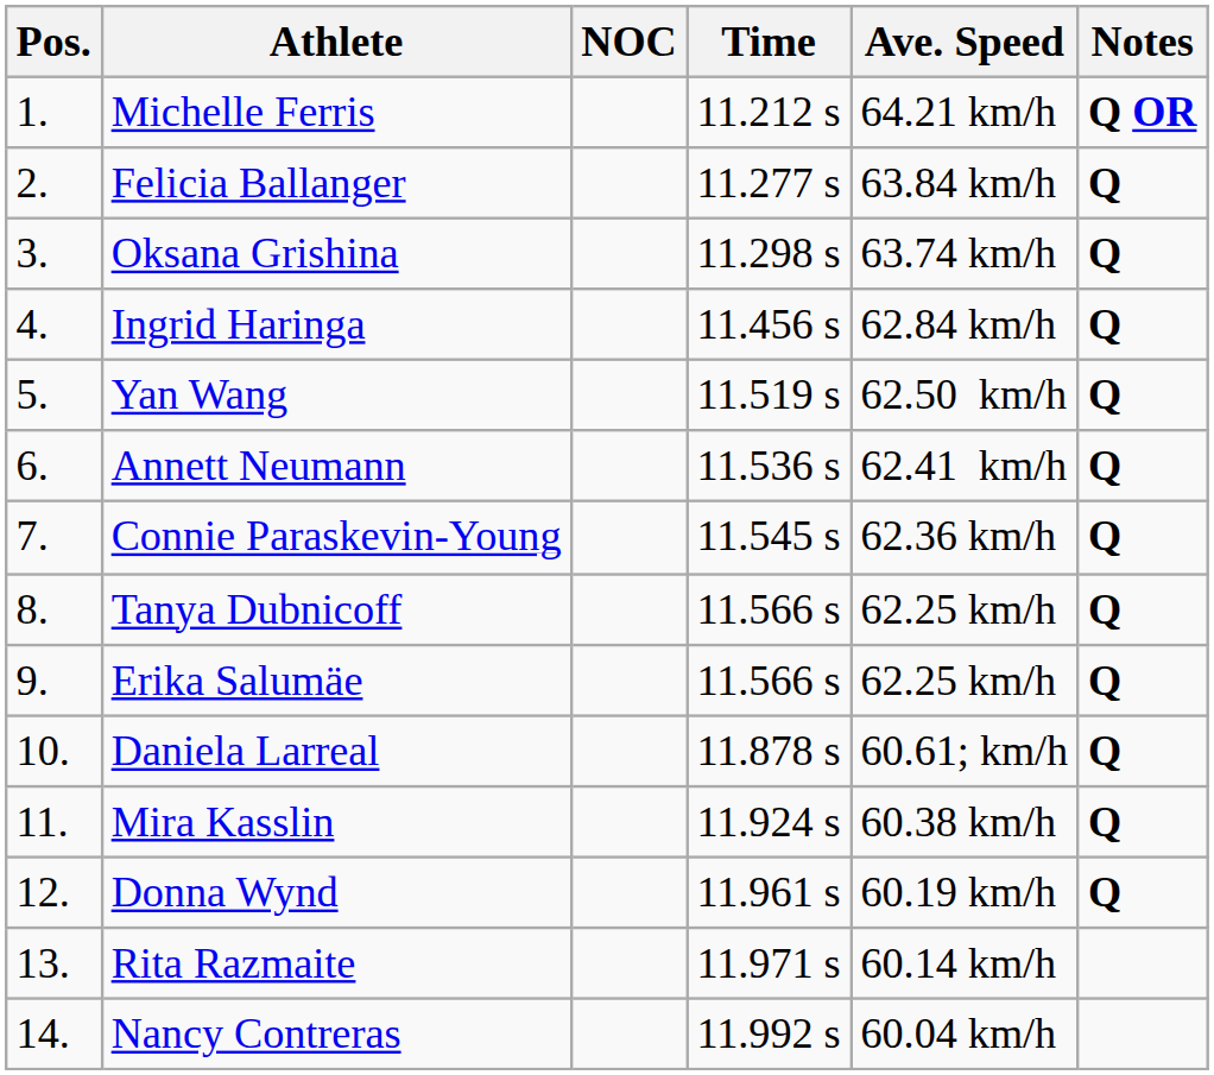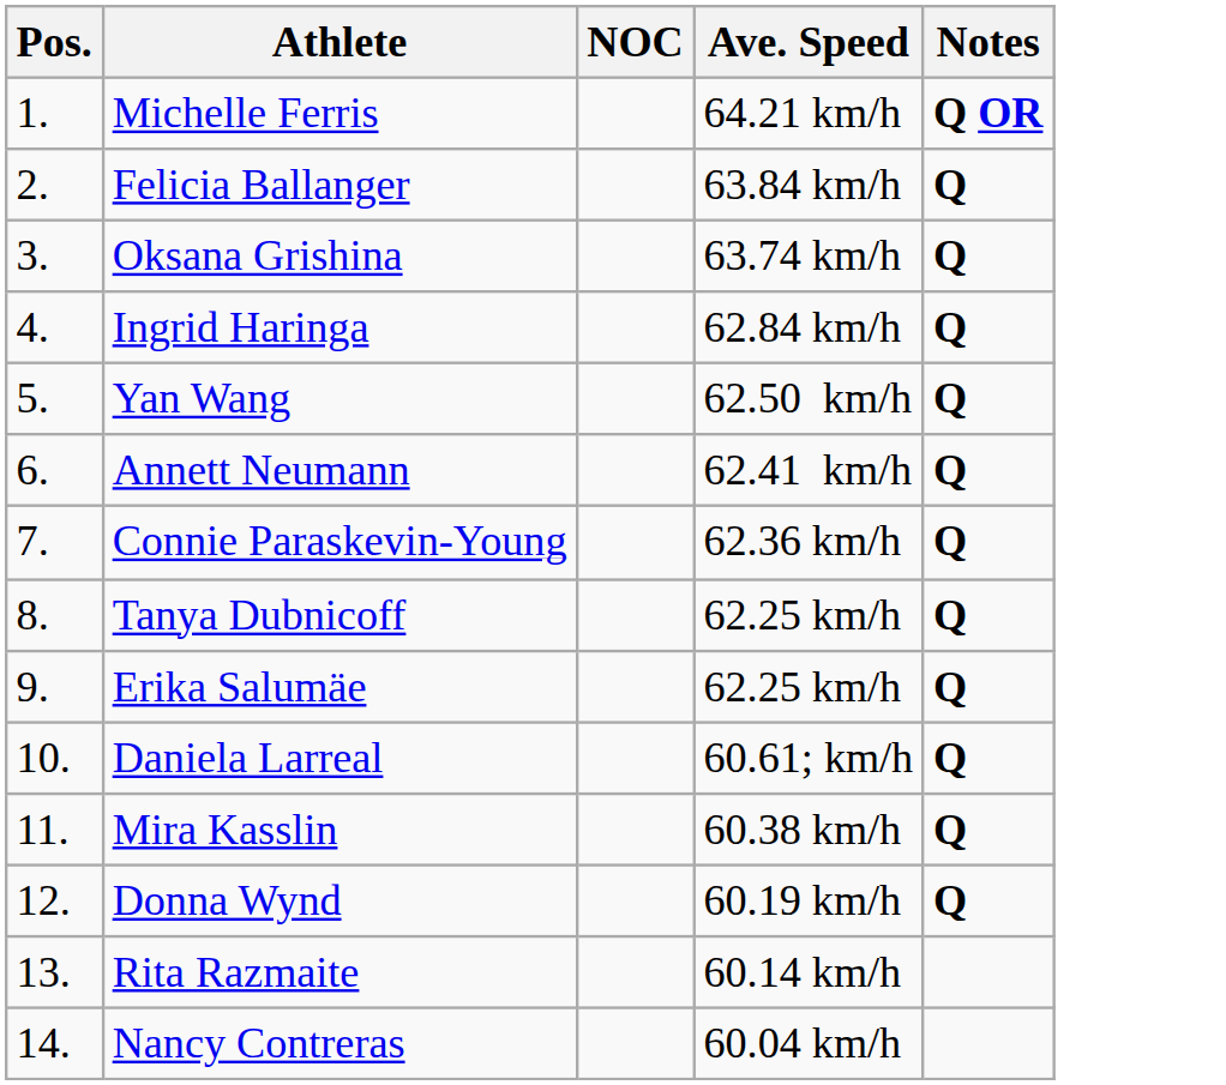 <table class="wikitable" style="font-size:95%;">
 <tr>
 <th>Pos.</th>
 <th>Athlete</th>
 <th>NOC</th>
-<th>Time</th>
 <th>Ave. Speed</th>
 <th>Notes</th>
 </tr>
 <tr>
 <td>1.</td>
 <td><a href='#'>Michelle Ferris</a></td>
 <td></td>
-<td>11.212 s</td>
 <td>64.21 km/h</td>
 <td><strong>Q</strong>  <strong><a href='#'>OR</a></strong></td>
 </tr>
 <tr>
 <td>2.</td>
 <td><a href='#'>Felicia Ballanger</a></td>
 <td></td>
-<td>11.277 s</td>
 <td>63.84 km/h</td>
 <td><strong>Q</strong></td>
 </tr>
 <tr>
 <td>3.</td>
 <td><a href='#'>Oksana Grishina</a></td>
 <td></td>
-<td>11.298 s</td>
 <td>63.74 km/h</td>
 <td><strong>Q</strong></td>
 </tr>
 <tr>
 <td>4.</td>
 <td><a href='#'>Ingrid Haringa</a></td>
 <td></td>
-<td>11.456 s</td>
 <td>62.84 km/h</td>
 <td><strong>Q</strong></td>
 </tr>
 <tr>
 <td>5.</td>
 <td><a href='#'>Yan Wang</a></td>
 <td></td>
-<td>11.519 s</td>
 <td>62.50  km/h</td>
 <td><strong>Q</strong></td>
 </tr>
 <tr>
 <td>6.</td>
 <td><a href='#'>Annett Neumann</a></td>
 <td></td>
-<td>11.536 s</td>
 <td>62.41  km/h</td>
 <td><strong>Q</strong></td>
 </tr>
 <tr>
 <td>7.</td>
 <td><a href='#'>Connie Paraskevin-Young</a></td>
 <td></td>
-<td>11.545 s</td>
 <td>62.36 km/h</td>
 <td><strong>Q</strong></td>
 </tr>
 <tr>
 <td>8.</td>
 <td><a href='#'>Tanya Dubnicoff</a></td>
 <td></td>
-<td>11.566 s</td>
 <td>62.25 km/h</td>
 <td><strong>Q</strong></td>
 </tr>
 <tr>
 <td>9.</td>
 <td><a href='#'>Erika Salumäe</a></td>
 <td></td>
-<td>11.566 s</td>
 <td>62.25 km/h</td>
 <td><strong>Q</strong></td>
 </tr>
 <tr>
 <td>10.</td>
 <td><a href='#'>Daniela Larreal</a></td>
 <td></td>
-<td>11.878 s</td>
 <td>60.61; km/h</td>
 <td><strong>Q</strong></td>
 </tr>
 <tr>
 <td>11.</td>
 <td><a href='#'>Mira Kasslin</a></td>
 <td></td>
-<td>11.924 s</td>
 <td>60.38 km/h</td>
 <td><strong>Q</strong></td>
 </tr>
 <tr>
 <td>12.</td>
 <td><a href='#'>Donna Wynd</a></td>
 <td></td>
-<td>11.961 s</td>
 <td>60.19 km/h</td>
 <td><strong>Q</strong></td>
 </tr>
 <tr>
 <td>13.</td>
 <td><a href='#'>Rita Razmaite</a></td>
 <td></td>
-<td>11.971 s</td>
 <td>60.14 km/h</td>
 <td></td>
 </tr>
 <tr>
 <td>14.</td>
 <td><a href='#'>Nancy Contreras</a></td>
 <td></td>
-<td>11.992 s</td>
 <td>60.04 km/h</td>
 <td></td>
 </tr>
 </table>
